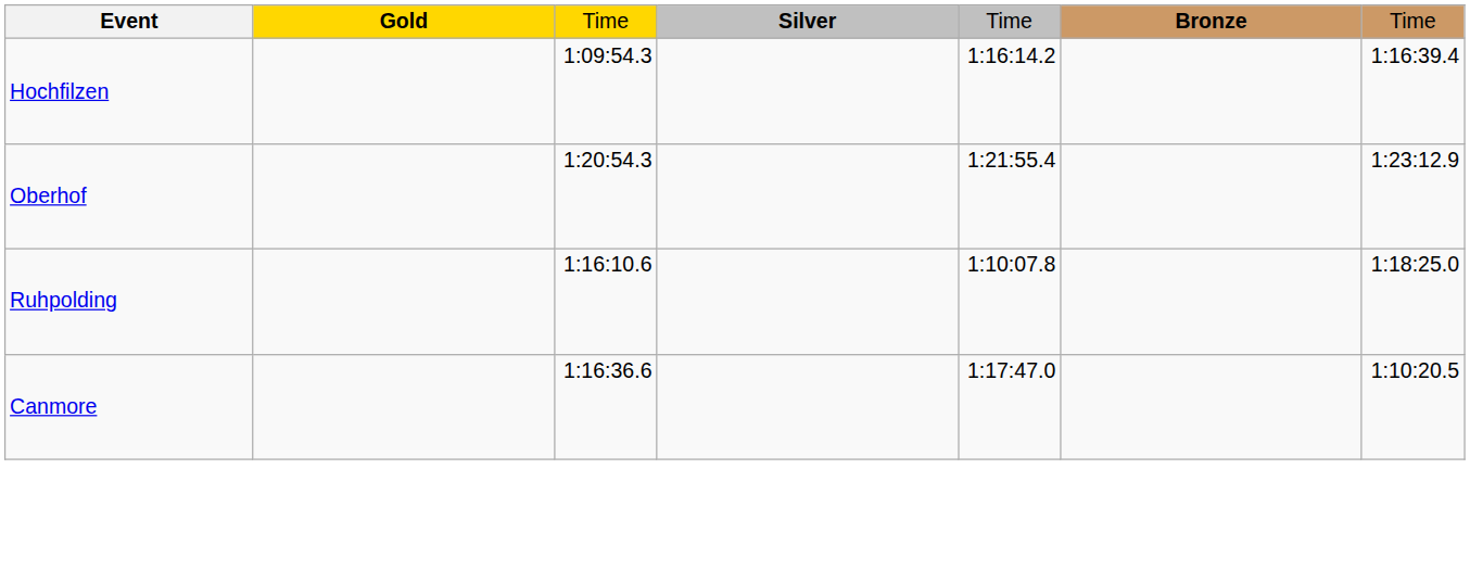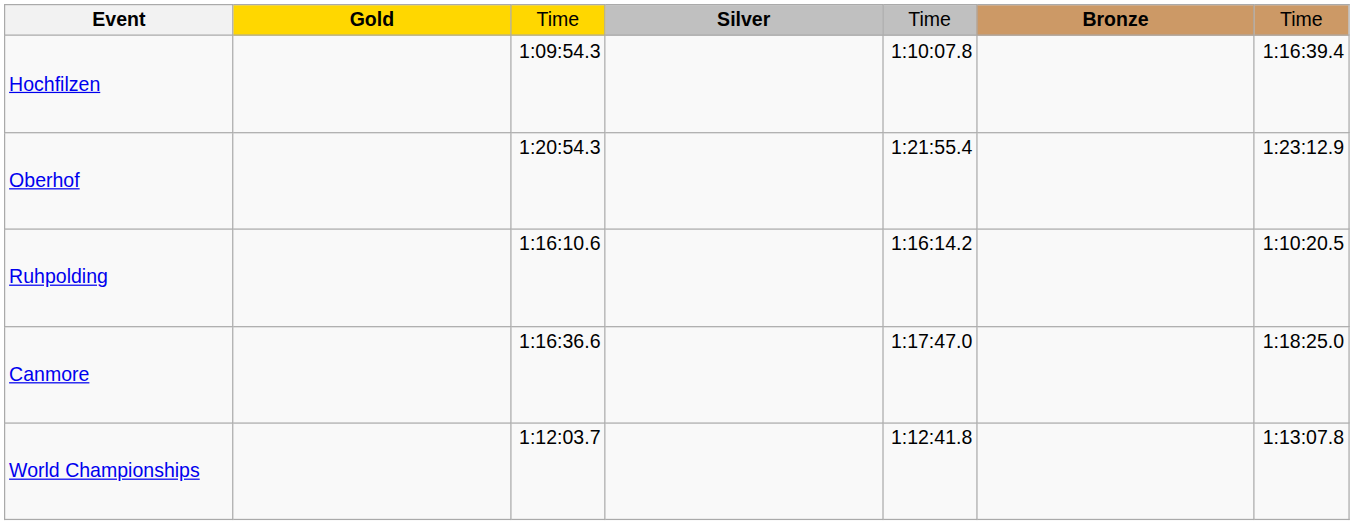 <table class="wikitable">
 <tr>
 <th width="180">Event</th>
 <th width="220" style="background:gold">Gold</th>
 <th width="70" style="background:gold;font-weight:normal">Time</th>
 <th width="220" style="background:silver">Silver</th>
 <th width="70" style="background:silver;font-weight:normal">Time</th>
 <th width="220" style="background:#CC9966">Bronze</th>
 <th width="70" style="background:#CC9966;font-weight:normal">Time</th>
 </tr>
 <tr>
 <td><a href='#'>Hochfilzen</a><br></td>
 <td></td>
 <td align="right">1:09:54.3<br><br><br><br></td>
 <td></td>
-<td align="right">1:16:14.2<br><br><br><br></td>
+<td align="right">1:10:07.8<br><br><br><br></td>
 <td></td>
 <td align="right">1:16:39.4<br><br><br><br></td>
 </tr>
 <tr>
 <td><a href='#'>Oberhof</a><br></td>
 <td></td>
 <td align="right">1:20:54.3<br><br><br><br></td>
 <td></td>
 <td align="right">1:21:55.4<br><br><br><br></td>
 <td></td>
 <td align="right">1:23:12.9<br><br><br><br></td>
 </tr>
 <tr>
 <td><a href='#'>Ruhpolding</a><br></td>
 <td></td>
 <td align="right">1:16:10.6<br><br><br><br></td>
 <td></td>
-<td align="right">1:10:07.8<br><br><br><br></td>
+<td align="right">1:16:14.2<br><br><br><br></td>
 <td></td>
-<td align="right">1:18:25.0<br><br><br><br></td>
+<td align="right">1:10:20.5<br><br><br><br></td>
 </tr>
 <tr>
 <td><a href='#'>Canmore</a><br></td>
 <td></td>
 <td align="right">1:16:36.6<br><br><br><br></td>
 <td></td>
 <td align="right">1:17:47.0<br><br><br><br></td>
 <td></td>
-<td align="right">1:10:20.5<br><br><br><br></td>
+<td align="right">1:18:25.0<br><br><br><br></td>
+</tr>
+<tr>
+<td><a href='#'>World Championships</a><br></td>
+<td></td>
+<td align="right">1:12:03.7<br><br><br><br></td>
+<td></td>
+<td align="right">1:12:41.8<br><br><br><br></td>
+<td></td>
+<td align="right">1:13:07.8<br><br><br><br></td>
 </tr>
 </table>
